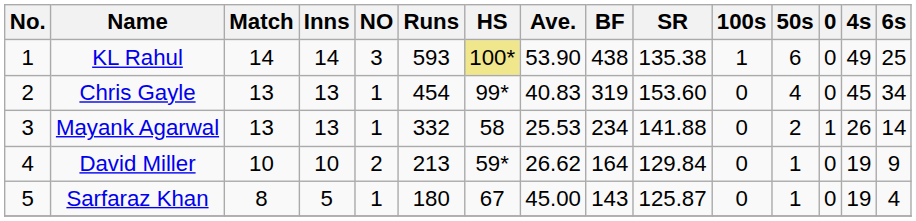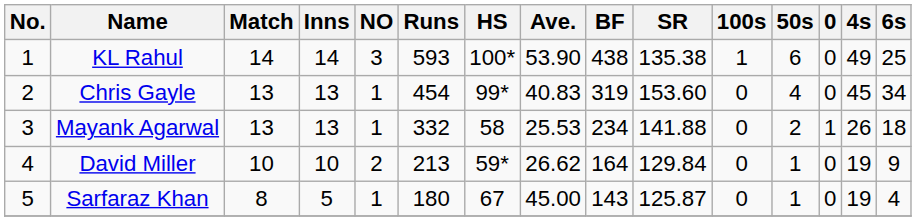 <table class="wikitable sortable" style="text-align: center;">
 <tr>
 <th>No.</th>
 <th>Name</th>
 <th>Match</th>
 <th>Inns</th>
 <th>NO</th>
 <th>Runs</th>
 <th>HS</th>
 <th>Ave.</th>
 <th>BF</th>
 <th>SR</th>
 <th>100s</th>
 <th>50s</th>
 <th>0</th>
 <th>4s</th>
 <th>6s</th>
 </tr>
 <tr>
 <td>1</td>
 <td><a href='#'>KL Rahul</a></td>
 <td>14</td>
 <td>14</td>
 <td>3</td>
 <td>593</td>
-<td style="background: khaki;">100*</td>
+<td>100*</td>
 <td>53.90</td>
 <td>438</td>
 <td>135.38</td>
 <td>1</td>
 <td>6</td>
 <td>0</td>
 <td>49</td>
 <td>25</td>
 </tr>
 <tr>
 <td>2</td>
 <td><a href='#'>Chris Gayle</a></td>
 <td>13</td>
 <td>13</td>
 <td>1</td>
 <td>454</td>
 <td>99*</td>
 <td>40.83</td>
 <td>319</td>
 <td>153.60</td>
 <td>0</td>
 <td>4</td>
 <td>0</td>
 <td>45</td>
 <td>34</td>
 </tr>
 <tr>
 <td>3</td>
 <td><a href='#'>Mayank Agarwal</a></td>
 <td>13</td>
 <td>13</td>
 <td>1</td>
 <td>332</td>
 <td>58</td>
 <td>25.53</td>
 <td>234</td>
 <td>141.88</td>
 <td>0</td>
 <td>2</td>
 <td>1</td>
 <td>26</td>
-<td>14</td>
+<td>18</td>
 </tr>
 <tr>
 <td>4</td>
 <td><a href='#'>David Miller</a></td>
 <td>10</td>
 <td>10</td>
 <td>2</td>
 <td>213</td>
 <td>59*</td>
 <td>26.62</td>
 <td>164</td>
 <td>129.84</td>
 <td>0</td>
 <td>1</td>
 <td>0</td>
 <td>19</td>
 <td>9</td>
 </tr>
 <tr>
 <td>5</td>
 <td><a href='#'>Sarfaraz Khan</a></td>
 <td>8</td>
 <td>5</td>
 <td>1</td>
 <td>180</td>
 <td>67</td>
 <td>45.00</td>
 <td>143</td>
 <td>125.87</td>
 <td>0</td>
 <td>1</td>
 <td>0</td>
 <td>19</td>
 <td>4</td>
 </tr>
 <tr>
 </tr>
 </table>
